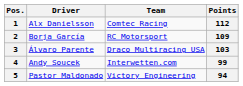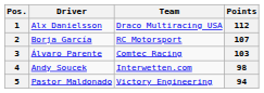 <table class="wikitable" style="font-size: 85%">
 <tr>
 <th>Pos.</th>
 <th>Driver</th>
 <th>Team</th>
 <th>Points</th>
 </tr>
 <tr>
 <th>1</th>
 <td> <a href='#'>Alx Danielsson</a></td>
-<td> <a href='#'>Comtec Racing</a></td>
+<td> <a href='#'>Draco Multiracing USA</a></td>
 <th>112</th>
 </tr>
 <tr>
 <th>2</th>
 <td> <a href='#'>Borja García</a></td>
 <td> <a href='#'>RC Motorsport</a></td>
-<th>109</th>
+<th>107</th>
 </tr>
 <tr>
 <th>3</th>
 <td> <a href='#'>Álvaro Parente</a></td>
-<td> <a href='#'>Draco Multiracing USA</a></td>
+<td> <a href='#'>Comtec Racing</a></td>
 <th>103</th>
 </tr>
 <tr>
 <th>4</th>
 <td> <a href='#'>Andy Soucek</a></td>
 <td> <a href='#'>Interwetten.com</a></td>
-<th>99</th>
+<th>98</th>
 </tr>
 <tr>
 <th>5</th>
 <td> <a href='#'>Pastor Maldonado</a></td>
 <td> <a href='#'>Victory Engineering</a></td>
 <th>94</th>
 </tr>
 </table>
